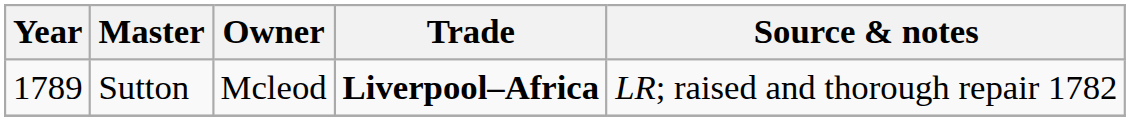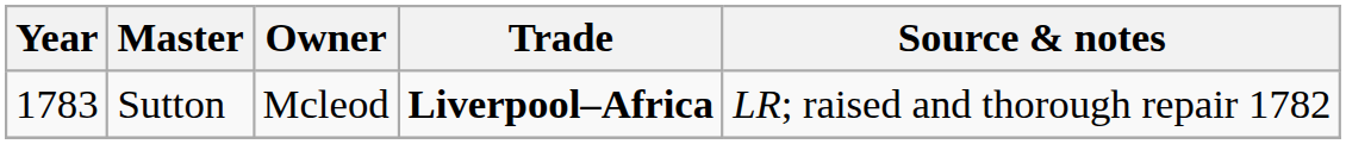 <table class=" wikitable">
 <tr>
 <th>Year</th>
 <th>Master</th>
 <th>Owner</th>
 <th>Trade</th>
 <th>Source & notes</th>
 </tr>
 <tr>
-<td>1789</td>
+<td>1783</td>
 <td>Sutton</td>
 <td>Mcleod</td>
 <td><strong>Liverpool–Africa</strong></td>
 <td><em>LR</em>; raised and thorough repair 1782</td>
 </tr>
 <tr>
 </tr>
 </table>
